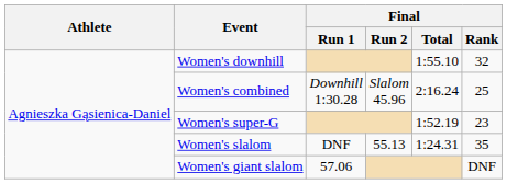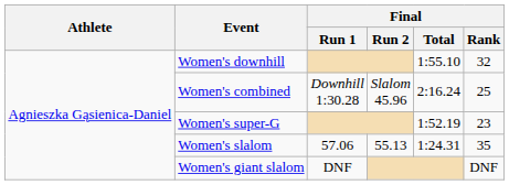 <table class="wikitable">
 <tr>
 <th rowspan="2">Athlete</th>
 <th rowspan="2">Event</th>
 <th colspan="4">Final</th>
 </tr>
 <tr>
 <th>Run 1</th>
 <th>Run 2</th>
 <th>Total</th>
 <th>Rank</th>
 </tr>
 <tr>
 <td rowspan=5><a href='#'>Agnieszka Gąsienica-Daniel</a></td>
 <td><a href='#'>Women's downhill</a></td>
 <td colspan=2 bgcolor=wheat></td>
 <td align="center">1:55.10</td>
 <td align="center">32</td>
 </tr>
 <tr>
 <td><a href='#'>Women's combined</a></td>
 <td align="center"><em>Downhill</em><br>1:30.28</td>
 <td align="center"><em>Slalom</em><br>45.96</td>
 <td align="center">2:16.24</td>
 <td align="center">25</td>
 </tr>
 <tr>
 <td><a href='#'>Women's super-G</a></td>
 <td colspan=2 bgcolor=wheat></td>
 <td align="center">1:52.19</td>
 <td align="center">23</td>
 </tr>
 <tr>
 <td><a href='#'>Women's slalom</a></td>
-<td align="center">DNF</td>
+<td align="center">57.06</td>
 <td align="center">55.13</td>
 <td align="center">1:24.31</td>
 <td align="center">35</td>
 </tr>
 <tr>
 <td><a href='#'>Women's giant slalom</a></td>
-<td align="center">57.06</td>
+<td align="center">DNF</td>
 <td align="center" colspan=2 bgcolor="wheat"></td>
 <td align="center">DNF</td>
 </tr>
 </table>
